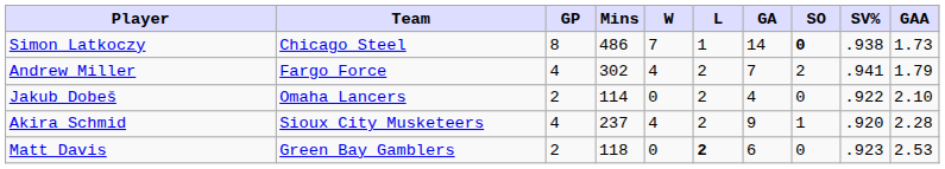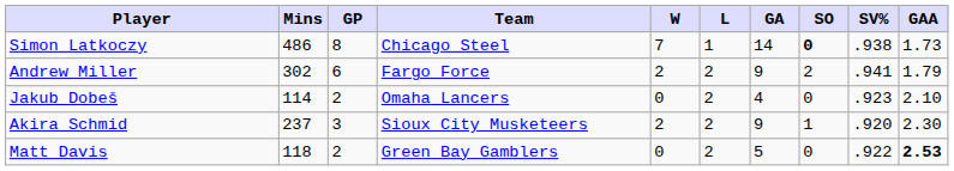 <table class="wikitable">
 <tr>
 <th style="background:#ddf; width:27.5%;">Player</th>
+<th style="background:#ddf; width:5%;">Mins</th>
+<th style="background:#ddf; width:5%;">GP</th>
 <th style="background:#ddf; width:27.5%;">Team</th>
-<th style="background:#ddf; width:5%;">GP</th>
-<th style="background:#ddf; width:5%;">Mins</th>
 <th style="background:#ddf; width:5%;">W</th>
 <th style="background:#ddf; width:5%;">L</th>
 <th style="background:#ddf; width:5%;">GA</th>
 <th style="background:#ddf; width:5%;">SO</th>
 <th style="background:#ddf; width:5%;">SV%</th>
 <th style="background:#ddf; width:5%;">GAA</th>
 </tr>
 <tr>
 <td><a href='#'>Simon Latkoczy</a></td>
+<td>486</td>
+<td>8</td>
 <td><a href='#'>Chicago Steel</a></td>
-<td>8</td>
-<td>486</td>
 <td>7</td>
 <td>1</td>
 <td>14</td>
 <td><strong>0</strong></td>
 <td>.938</td>
 <td>1.73</td>
 </tr>
 <tr>
 <td><a href='#'>Andrew Miller</a></td>
+<td>302</td>
+<td>6</td>
 <td><a href='#'>Fargo Force</a></td>
-<td>4</td>
-<td>302</td>
-<td>4</td>
 <td>2</td>
-<td>7</td>
+<td>2</td>
+<td>9</td>
 <td>2</td>
 <td>.941</td>
 <td>1.79</td>
 </tr>
 <tr>
 <td><a href='#'>Jakub Dobeš</a></td>
+<td>114</td>
+<td>2</td>
 <td><a href='#'>Omaha Lancers</a></td>
-<td>2</td>
-<td>114</td>
 <td>0</td>
 <td>2</td>
 <td>4</td>
 <td>0</td>
-<td>.922</td>
+<td>.923</td>
 <td>2.10</td>
 </tr>
 <tr>
 <td><a href='#'>Akira Schmid</a></td>
+<td>237</td>
+<td>3</td>
 <td><a href='#'>Sioux City Musketeers</a></td>
-<td>4</td>
-<td>237</td>
-<td>4</td>
+<td>2</td>
 <td>2</td>
 <td>9</td>
 <td>1</td>
 <td>.920</td>
-<td>2.28</td>
+<td>2.30</td>
 </tr>
 <tr>
 <td><a href='#'>Matt Davis</a></td>
+<td>118</td>
+<td>2</td>
 <td><a href='#'>Green Bay Gamblers</a></td>
+<td>0</td>
 <td>2</td>
-<td>118</td>
+<td>5</td>
 <td>0</td>
-<td><strong>2</strong></td>
-<td>6</td>
-<td>0</td>
-<td>.923</td>
-<td>2.53</td>
+<td>.922</td>
+<td><strong>2.53</strong></td>
 </tr>
 </table>
